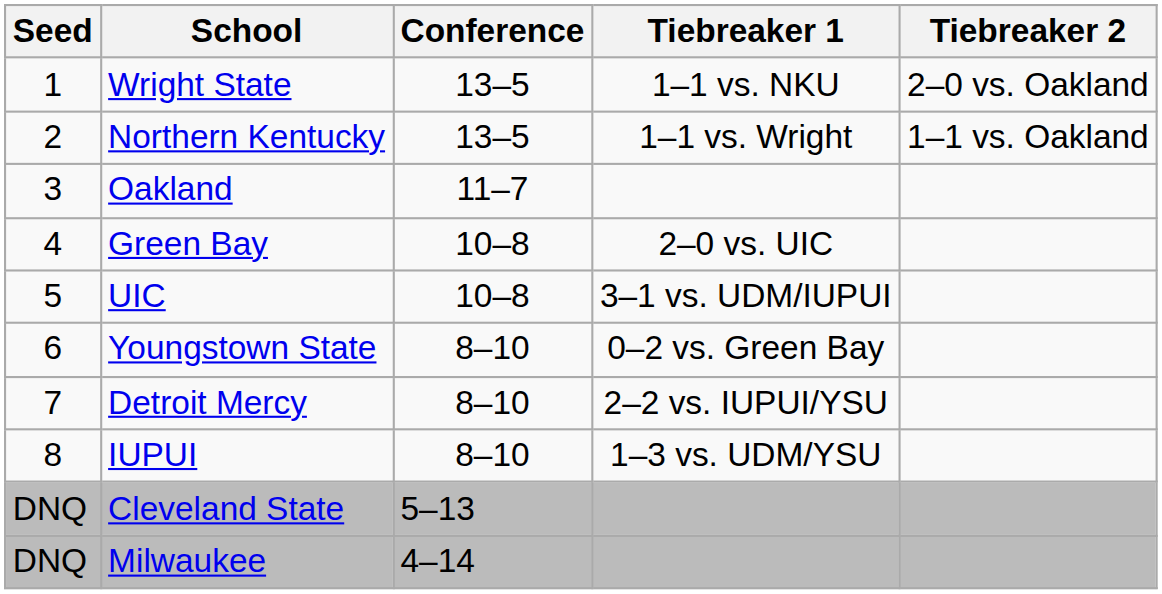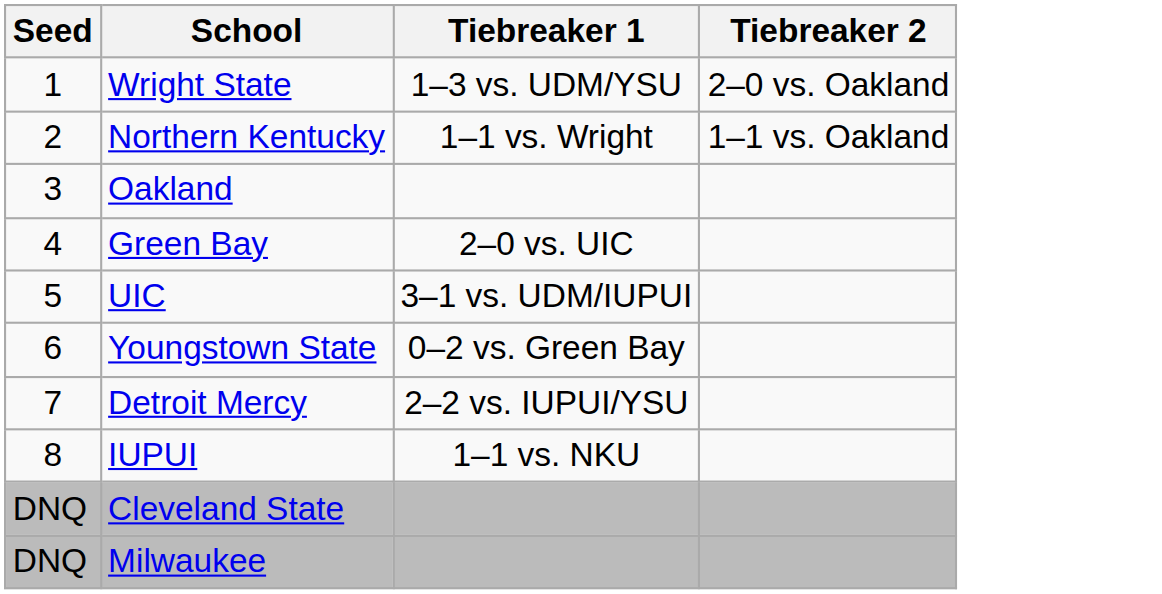 <table class="wikitable" style="white-space:nowrap;">
 <tr>
 <th>Seed</th>
 <th>School</th>
-<th>Conference</th>
 <th>Tiebreaker 1</th>
 <th>Tiebreaker 2</th>
 </tr>
 <tr>
 <td align=center>1</td>
 <td><a href='#'>Wright State</a></td>
-<td align=center>13–5</td>
-<td align=center>1–1 vs. NKU</td>
+<td align=center>1–3 vs. UDM/YSU</td>
 <td align=center>2–0 vs. Oakland</td>
 </tr>
 <tr>
 <td align=center>2</td>
 <td><a href='#'>Northern Kentucky</a></td>
-<td align=center>13–5</td>
 <td align=center>1–1 vs. Wright</td>
 <td align=center>1–1 vs. Oakland</td>
 </tr>
 <tr>
 <td align=center>3</td>
 <td><a href='#'>Oakland</a></td>
-<td align=center>11–7</td>
 <td></td>
 <td></td>
 </tr>
 <tr>
 <td align=center>4</td>
 <td><a href='#'>Green Bay</a></td>
-<td align=center>10–8</td>
 <td align=center>2–0 vs. UIC</td>
 <td></td>
 </tr>
 <tr>
 <td align=center>5</td>
 <td><a href='#'>UIC</a></td>
-<td align=center>10–8</td>
 <td align=center>3–1 vs. UDM/IUPUI</td>
 <td></td>
 </tr>
 <tr>
 <td align=center>6</td>
 <td><a href='#'>Youngstown State</a></td>
-<td align=center>8–10</td>
 <td align=center>0–2 vs. Green Bay</td>
 <td></td>
 </tr>
 <tr>
 <td align=center>7</td>
 <td><a href='#'>Detroit Mercy</a></td>
-<td align=center>8–10</td>
 <td align=center>2–2 vs. IUPUI/YSU</td>
 <td></td>
 </tr>
 <tr>
 <td align=center>8</td>
 <td><a href='#'>IUPUI</a></td>
-<td align=center>8–10</td>
-<td align=center>1–3 vs. UDM/YSU</td>
+<td align=center>1–1 vs. NKU</td>
 <td></td>
 </tr>
 <tr bgcolor=#bbbbbb>
 <td>DNQ</td>
 <td align=left><a href='#'>Cleveland State</a></td>
-<td>5–13</td>
 <td></td>
 <td></td>
 </tr>
 <tr bgcolor=#bbbbbb>
 <td>DNQ</td>
 <td align=left><a href='#'>Milwaukee</a></td>
-<td>4–14</td>
 <td></td>
 <td></td>
 </tr>
 </table>
